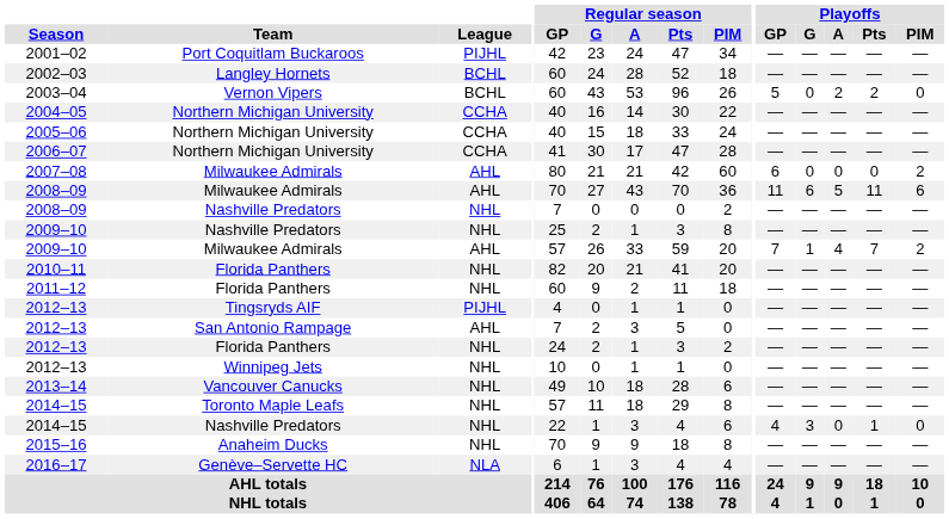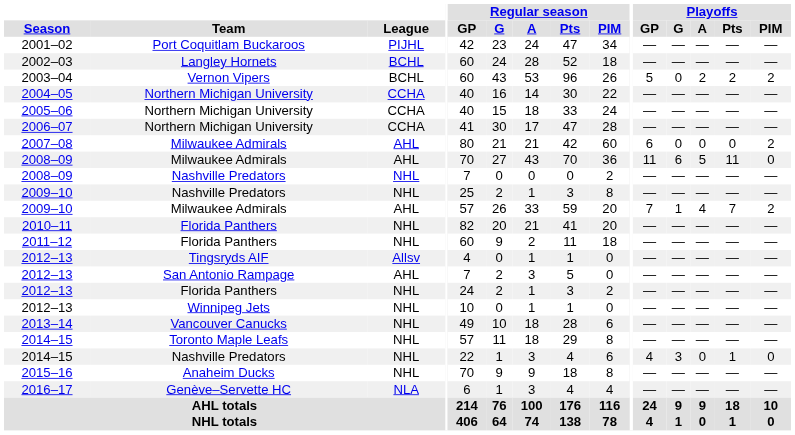 <table border="0" cellpadding="1" cellspacing="0" style="text-align:center; width:60em">
 <tr bgcolor="#e0e0e0">
 <th colspan="3" bgcolor="#ffffff"></th>
 <th rowspan="99" bgcolor="#ffffff"></th>
 <th colspan="5"><a href='#'>Regular season</a></th>
 <th rowspan="99" bgcolor="#ffffff"></th>
 <th colspan="5"><a href='#'>Playoffs</a></th>
 </tr>
 <tr bgcolor="#e0e0e0">
 <th><a href='#'>Season</a></th>
 <th>Team</th>
 <th>League</th>
 <th>GP</th>
 <th><a href='#'>G</a></th>
 <th><a href='#'>A</a></th>
 <th><a href='#'>Pts</a></th>
 <th><a href='#'>PIM</a></th>
 <th>GP</th>
 <th>G</th>
 <th>A</th>
 <th>Pts</th>
 <th>PIM</th>
 </tr>
 <tr>
 <td>2001–02</td>
 <td><a href='#'>Port Coquitlam Buckaroos</a></td>
 <td><a href='#'>PIJHL</a></td>
 <td>42</td>
 <td>23</td>
 <td>24</td>
 <td>47</td>
 <td>34</td>
 <td>—</td>
 <td>—</td>
 <td>—</td>
 <td>—</td>
 <td>—</td>
 </tr>
 <tr bgcolor="#f0f0f0">
 <td>2002–03</td>
 <td><a href='#'>Langley Hornets</a></td>
 <td><a href='#'>BCHL</a></td>
 <td>60</td>
 <td>24</td>
 <td>28</td>
 <td>52</td>
 <td>18</td>
 <td>—</td>
 <td>—</td>
 <td>—</td>
 <td>—</td>
 <td>—</td>
 </tr>
 <tr>
 <td>2003–04</td>
 <td><a href='#'>Vernon Vipers</a></td>
 <td>BCHL</td>
 <td>60</td>
 <td>43</td>
 <td>53</td>
 <td>96</td>
 <td>26</td>
 <td>5</td>
 <td>0</td>
 <td>2</td>
 <td>2</td>
-<td>0</td>
+<td>2</td>
 </tr>
 <tr bgcolor="#f0f0f0">
 <td><a href='#'>2004–05</a></td>
 <td><a href='#'>Northern Michigan University</a></td>
 <td><a href='#'>CCHA</a></td>
 <td>40</td>
 <td>16</td>
 <td>14</td>
 <td>30</td>
 <td>22</td>
 <td>—</td>
 <td>—</td>
 <td>—</td>
 <td>—</td>
 <td>—</td>
 </tr>
 <tr>
 <td><a href='#'>2005–06</a></td>
 <td>Northern Michigan University</td>
 <td>CCHA</td>
 <td>40</td>
 <td>15</td>
 <td>18</td>
 <td>33</td>
 <td>24</td>
 <td>—</td>
 <td>—</td>
 <td>—</td>
 <td>—</td>
 <td>—</td>
 </tr>
 <tr bgcolor="#f0f0f0">
 <td><a href='#'>2006–07</a></td>
 <td>Northern Michigan University</td>
 <td>CCHA</td>
 <td>41</td>
 <td>30</td>
 <td>17</td>
 <td>47</td>
 <td>28</td>
 <td>—</td>
 <td>—</td>
 <td>—</td>
 <td>—</td>
 <td>—</td>
 </tr>
 <tr>
 <td><a href='#'>2007–08</a></td>
 <td><a href='#'>Milwaukee Admirals</a></td>
 <td><a href='#'>AHL</a></td>
 <td>80</td>
 <td>21</td>
 <td>21</td>
 <td>42</td>
 <td>60</td>
 <td>6</td>
 <td>0</td>
 <td>0</td>
 <td>0</td>
 <td>2</td>
 </tr>
 <tr bgcolor="#f0f0f0">
 <td><a href='#'>2008–09</a></td>
 <td>Milwaukee Admirals</td>
 <td>AHL</td>
 <td>70</td>
 <td>27</td>
 <td>43</td>
 <td>70</td>
 <td>36</td>
 <td>11</td>
 <td>6</td>
 <td>5</td>
 <td>11</td>
-<td>6</td>
+<td>0</td>
 </tr>
 <tr>
 <td><a href='#'>2008–09</a></td>
 <td><a href='#'>Nashville Predators</a></td>
 <td><a href='#'>NHL</a></td>
 <td>7</td>
 <td>0</td>
 <td>0</td>
 <td>0</td>
 <td>2</td>
 <td>—</td>
 <td>—</td>
 <td>—</td>
 <td>—</td>
 <td>—</td>
 </tr>
 <tr bgcolor="#f0f0f0">
 <td><a href='#'>2009–10</a></td>
 <td>Nashville Predators</td>
 <td>NHL</td>
 <td>25</td>
 <td>2</td>
 <td>1</td>
 <td>3</td>
 <td>8</td>
 <td>—</td>
 <td>—</td>
 <td>—</td>
 <td>—</td>
 <td>—</td>
 </tr>
 <tr>
 <td><a href='#'>2009–10</a></td>
 <td>Milwaukee Admirals</td>
 <td>AHL</td>
 <td>57</td>
 <td>26</td>
 <td>33</td>
 <td>59</td>
 <td>20</td>
 <td>7</td>
 <td>1</td>
 <td>4</td>
 <td>7</td>
 <td>2</td>
 </tr>
 <tr bgcolor="#f0f0f0">
 <td><a href='#'>2010–11</a></td>
 <td><a href='#'>Florida Panthers</a></td>
 <td>NHL</td>
 <td>82</td>
 <td>20</td>
 <td>21</td>
 <td>41</td>
 <td>20</td>
 <td>—</td>
 <td>—</td>
 <td>—</td>
 <td>—</td>
 <td>—</td>
 </tr>
 <tr>
 <td><a href='#'>2011–12</a></td>
 <td>Florida Panthers</td>
 <td>NHL</td>
 <td>60</td>
 <td>9</td>
 <td>2</td>
 <td>11</td>
 <td>18</td>
 <td>—</td>
 <td>—</td>
 <td>—</td>
 <td>—</td>
 <td>—</td>
 </tr>
 <tr bgcolor="#f0f0f0">
 <td><a href='#'>2012–13</a></td>
 <td><a href='#'>Tingsryds AIF</a></td>
-<td><a href='#'>PIJHL</a></td>
+<td><a href='#'>Allsv</a></td>
 <td>4</td>
 <td>0</td>
 <td>1</td>
 <td>1</td>
 <td>0</td>
 <td>—</td>
 <td>—</td>
 <td>—</td>
 <td>—</td>
 <td>—</td>
 </tr>
 <tr>
 <td><a href='#'>2012–13</a></td>
 <td><a href='#'>San Antonio Rampage</a></td>
 <td>AHL</td>
 <td>7</td>
 <td>2</td>
 <td>3</td>
 <td>5</td>
 <td>0</td>
 <td>—</td>
 <td>—</td>
 <td>—</td>
 <td>—</td>
 <td>—</td>
 </tr>
 <tr bgcolor="#f0f0f0">
 <td><a href='#'>2012–13</a></td>
 <td>Florida Panthers</td>
 <td>NHL</td>
 <td>24</td>
 <td>2</td>
 <td>1</td>
 <td>3</td>
 <td>2</td>
 <td>—</td>
 <td>—</td>
 <td>—</td>
 <td>—</td>
 <td>—</td>
 </tr>
 <tr>
 <td>2012–13</td>
 <td><a href='#'>Winnipeg Jets</a></td>
 <td>NHL</td>
 <td>10</td>
 <td>0</td>
 <td>1</td>
 <td>1</td>
 <td>0</td>
 <td>—</td>
 <td>—</td>
 <td>—</td>
 <td>—</td>
 <td>—</td>
 </tr>
 <tr bgcolor="#f0f0f0">
 <td><a href='#'>2013–14</a></td>
 <td><a href='#'>Vancouver Canucks</a></td>
 <td>NHL</td>
 <td>49</td>
 <td>10</td>
 <td>18</td>
 <td>28</td>
 <td>6</td>
 <td>—</td>
 <td>—</td>
 <td>—</td>
 <td>—</td>
 <td>—</td>
 </tr>
 <tr>
 <td><a href='#'>2014–15</a></td>
 <td><a href='#'>Toronto Maple Leafs</a></td>
 <td>NHL</td>
 <td>57</td>
 <td>11</td>
 <td>18</td>
 <td>29</td>
 <td>8</td>
 <td>—</td>
 <td>—</td>
 <td>—</td>
 <td>—</td>
 <td>—</td>
 </tr>
 <tr bgcolor="#f0f0f0">
 <td>2014–15</td>
 <td>Nashville Predators</td>
 <td>NHL</td>
 <td>22</td>
 <td>1</td>
 <td>3</td>
 <td>4</td>
 <td>6</td>
 <td>4</td>
 <td>3</td>
 <td>0</td>
 <td>1</td>
 <td>0</td>
 </tr>
 <tr>
 <td><a href='#'>2015–16</a></td>
 <td><a href='#'>Anaheim Ducks</a></td>
 <td>NHL</td>
 <td>70</td>
 <td>9</td>
 <td>9</td>
 <td>18</td>
 <td>8</td>
 <td>—</td>
 <td>—</td>
 <td>—</td>
 <td>—</td>
 <td>—</td>
 </tr>
 <tr bgcolor="#f0f0f0">
 <td><a href='#'>2016–17</a></td>
 <td><a href='#'>Genève–Servette HC</a></td>
 <td><a href='#'>NLA</a></td>
 <td>6</td>
 <td>1</td>
 <td>3</td>
 <td>4</td>
 <td>4</td>
 <td>—</td>
 <td>—</td>
 <td>—</td>
 <td>—</td>
 <td>—</td>
 </tr>
 <tr bgcolor="#e0e0e0">
 <th colspan="3">AHL totals</th>
 <th>214</th>
 <th>76</th>
 <th>100</th>
 <th>176</th>
 <th>116</th>
 <th>24</th>
 <th>9</th>
 <th>9</th>
 <th>18</th>
 <th>10</th>
 </tr>
 <tr bgcolor="#e0e0e0">
 <th colspan="3">NHL totals</th>
 <th>406</th>
 <th>64</th>
 <th>74</th>
 <th>138</th>
 <th>78</th>
 <th>4</th>
 <th>1</th>
 <th>0</th>
 <th>1</th>
 <th>0</th>
 </tr>
 </table>
